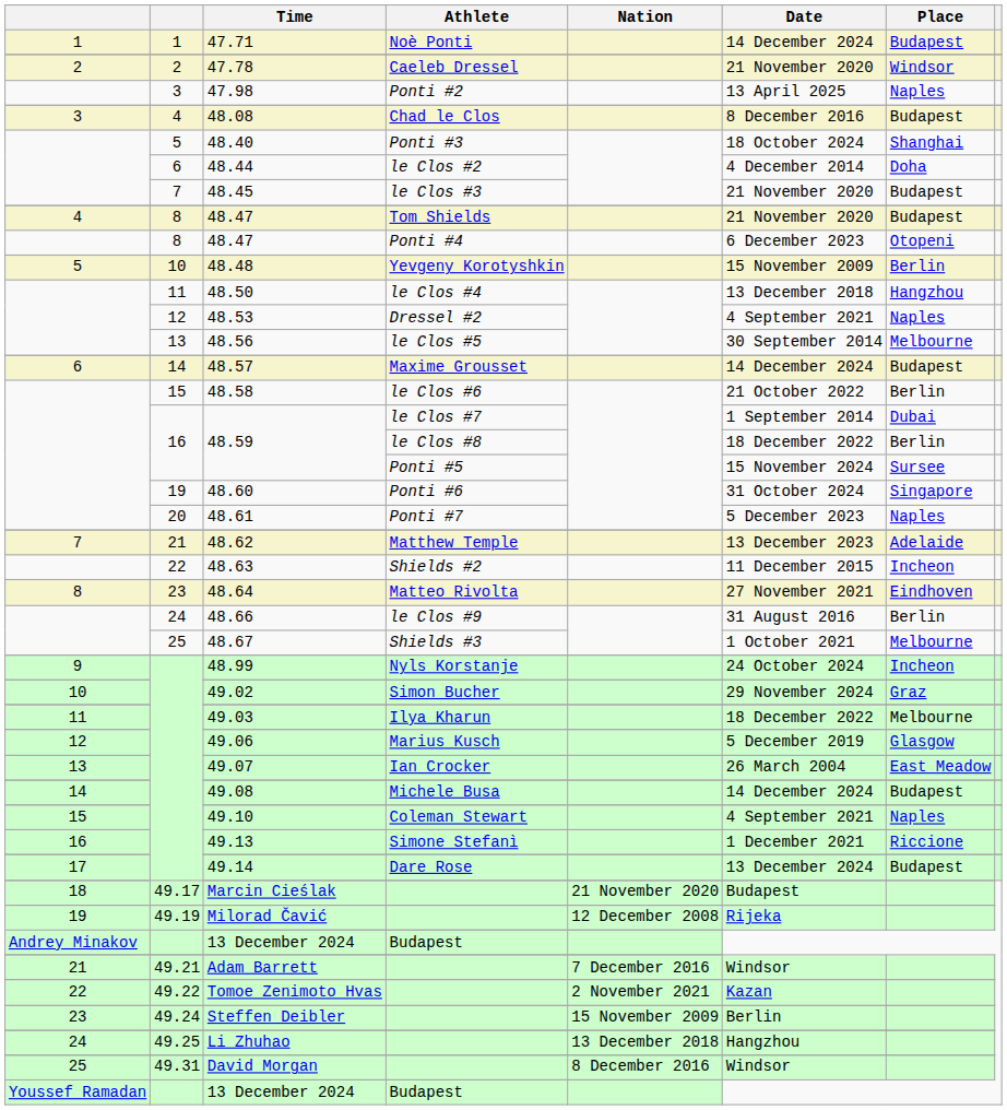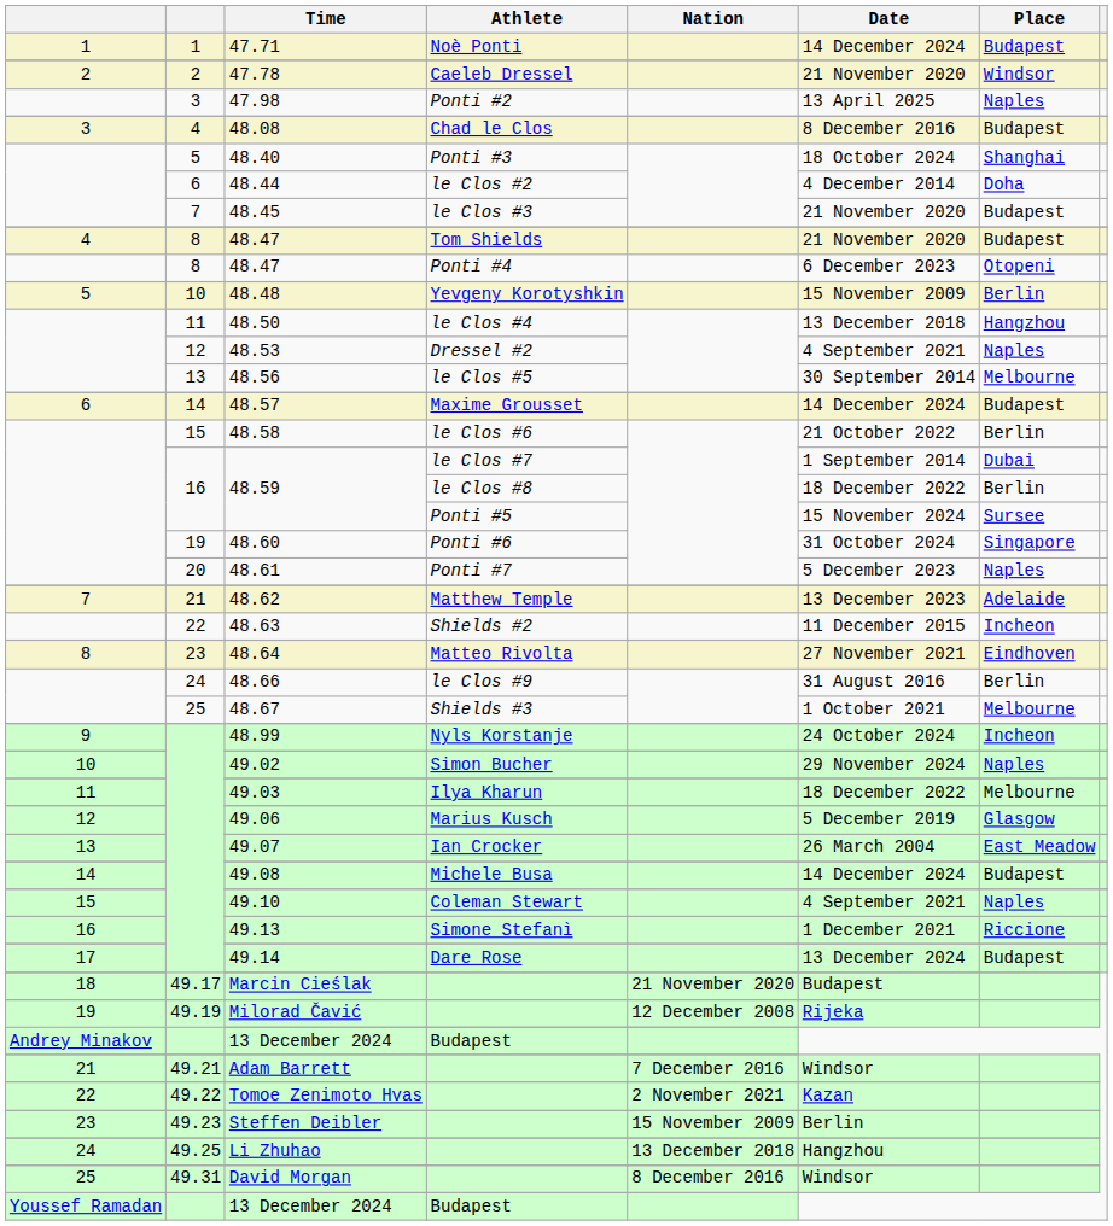 <table class="wikitable sortable">
 <tr>
 <th></th>
 <th></th>
 <th>Time</th>
 <th>Athlete</th>
 <th>Nation</th>
 <th>Date</th>
 <th>Place</th>
 <th class="unsortable"></th>
 </tr>
 <tr bgcolor=f6F5CE>
 <td align=center>1</td>
 <td align=center>1</td>
 <td>47.71</td>
 <td><a href='#'>Noè Ponti</a></td>
 <td></td>
 <td>14 December 2024</td>
 <td><a href='#'>Budapest</a></td>
 <td></td>
 </tr>
 <tr>
 </tr>
 <tr bgcolor=f6F5CE>
 <td align=center>2</td>
 <td align=center>2</td>
 <td>47.78</td>
 <td><a href='#'>Caeleb Dressel</a></td>
 <td></td>
 <td>21 November 2020</td>
 <td><a href='#'>Windsor</a></td>
 <td></td>
 </tr>
 <tr>
 <td></td>
 <td align=center>3</td>
 <td>47.98</td>
 <td><em>Ponti #2</em></td>
 <td></td>
 <td>13 April 2025</td>
 <td><a href='#'>Naples</a></td>
 <td></td>
 </tr>
 <tr>
 </tr>
 <tr bgcolor=f6F5CE>
 <td align=center>3</td>
 <td align=center>4</td>
 <td>48.08</td>
 <td><a href='#'>Chad le Clos</a></td>
 <td></td>
 <td>8 December 2016</td>
 <td>Budapest</td>
 <td></td>
 </tr>
 <tr>
 <td rowspan="3"></td>
 <td align=center>5</td>
 <td>48.40</td>
 <td><em>Ponti #3</em></td>
 <td rowspan="3"></td>
 <td>18 October 2024</td>
 <td><a href='#'>Shanghai</a></td>
 <td></td>
 </tr>
 <tr>
 <td align=center>6</td>
 <td>48.44</td>
 <td><em>le Clos #2</em></td>
 <td>4 December 2014</td>
 <td><a href='#'>Doha</a></td>
 <td></td>
 </tr>
 <tr>
 <td align=center>7</td>
 <td>48.45</td>
 <td><em>le Clos #3</em></td>
 <td>21 November 2020</td>
 <td>Budapest</td>
 <td></td>
 </tr>
 <tr>
 </tr>
 <tr bgcolor=f6F5CE>
 <td align=center>4</td>
 <td align=center>8</td>
 <td>48.47</td>
 <td><a href='#'>Tom Shields</a></td>
 <td></td>
 <td>21 November 2020</td>
 <td>Budapest</td>
 <td></td>
 </tr>
 <tr>
 <td></td>
 <td align=center>8</td>
 <td>48.47</td>
 <td><em>Ponti #4</em></td>
 <td></td>
 <td>6 December 2023</td>
 <td><a href='#'>Otopeni</a></td>
 <td></td>
 </tr>
 <tr>
 </tr>
 <tr bgcolor=f6F5CE>
 <td align=center>5</td>
 <td align=center>10</td>
 <td>48.48</td>
 <td><a href='#'>Yevgeny Korotyshkin</a></td>
 <td></td>
 <td>15 November 2009</td>
 <td><a href='#'>Berlin</a></td>
 <td></td>
 </tr>
 <tr>
 <td rowspan="3"></td>
 <td align=center>11</td>
 <td>48.50</td>
 <td><em>le Clos #4</em></td>
 <td rowspan="3"></td>
 <td>13 December 2018</td>
 <td><a href='#'>Hangzhou</a></td>
 <td></td>
 </tr>
 <tr>
 <td align=center>12</td>
 <td>48.53</td>
 <td><em>Dressel #2</em></td>
 <td>4 September 2021</td>
 <td><a href='#'>Naples</a></td>
 <td></td>
 </tr>
 <tr>
 <td align=center>13</td>
 <td>48.56</td>
 <td><em>le Clos #5</em></td>
 <td>30 September 2014</td>
 <td><a href='#'>Melbourne</a></td>
 <td></td>
 </tr>
 <tr>
 </tr>
 <tr bgcolor=f6F5CE>
 <td align=center>6</td>
 <td align=center>14</td>
 <td>48.57</td>
 <td><a href='#'>Maxime Grousset</a></td>
 <td></td>
 <td>14 December 2024</td>
 <td>Budapest</td>
 <td></td>
 </tr>
 <tr>
 <td rowspan="6"></td>
 <td align=center>15</td>
 <td>48.58</td>
 <td><em>le Clos #6</em></td>
 <td rowspan="6"></td>
 <td>21 October 2022</td>
 <td>Berlin</td>
 <td></td>
 </tr>
 <tr>
 <td rowspan="3" align=center>16</td>
 <td rowspan="3">48.59</td>
 <td><em>le Clos #7</em></td>
 <td>1 September 2014</td>
 <td><a href='#'>Dubai</a></td>
 <td></td>
 </tr>
 <tr>
 <td><em>le Clos #8</em></td>
 <td>18 December 2022</td>
 <td>Berlin</td>
 <td></td>
 </tr>
 <tr>
 <td><em>Ponti #5</em></td>
 <td>15 November 2024</td>
 <td><a href='#'>Sursee</a></td>
 <td></td>
 </tr>
 <tr>
 <td align=center>19</td>
 <td>48.60</td>
 <td><em>Ponti #6</em></td>
 <td>31 October 2024</td>
 <td><a href='#'>Singapore</a></td>
 <td></td>
 </tr>
 <tr>
 <td align=center>20</td>
 <td>48.61</td>
 <td><em>Ponti #7</em></td>
 <td>5 December 2023</td>
 <td><a href='#'>Naples</a></td>
 <td></td>
 </tr>
 <tr>
 </tr>
 <tr bgcolor=f6F5CE>
 <td align=center>7</td>
 <td align=center>21</td>
 <td>48.62</td>
 <td><a href='#'>Matthew Temple</a></td>
 <td></td>
 <td>13 December 2023</td>
 <td><a href='#'>Adelaide</a></td>
 <td></td>
 </tr>
 <tr>
 <td></td>
 <td align=center>22</td>
 <td>48.63</td>
 <td><em>Shields #2</em></td>
 <td></td>
 <td>11 December 2015</td>
 <td><a href='#'>Incheon</a></td>
 <td></td>
 </tr>
 <tr>
 </tr>
 <tr bgcolor=f6F5CE>
 <td align=center>8</td>
 <td align=center>23</td>
 <td>48.64</td>
 <td><a href='#'>Matteo Rivolta</a></td>
 <td></td>
 <td>27 November 2021</td>
 <td><a href='#'>Eindhoven</a></td>
 <td></td>
 </tr>
 <tr>
 <td rowspan="2"></td>
 <td align=center>24</td>
 <td>48.66</td>
 <td><em>le Clos #9</em></td>
 <td rowspan="2"></td>
 <td>31 August 2016</td>
 <td>Berlin</td>
 <td></td>
 </tr>
 <tr>
 <td align=center>25</td>
 <td>48.67</td>
 <td><em>Shields #3</em></td>
 <td>1 October 2021</td>
 <td><a href='#'>Melbourne</a></td>
 <td></td>
 </tr>
 <tr>
 </tr>
 <tr bgcolor=CCFFCC>
 <td align=center>9</td>
 <td rowspan="18"></td>
 <td>48.99</td>
 <td><a href='#'>Nyls Korstanje</a></td>
 <td></td>
 <td>24 October 2024</td>
 <td><a href='#'>Incheon</a></td>
 <td></td>
 </tr>
 <tr>
 </tr>
 <tr bgcolor=CCFFCC>
 <td align=center>10</td>
 <td>49.02</td>
 <td><a href='#'>Simon Bucher</a></td>
 <td></td>
 <td>29 November 2024</td>
-<td><a href='#'>Graz</a></td>
+<td><a href='#'>Naples</a></td>
 <td></td>
 </tr>
 <tr>
 </tr>
 <tr bgcolor=CCFFCC>
 <td align=center>11</td>
 <td>49.03</td>
 <td><a href='#'>Ilya Kharun</a></td>
 <td></td>
 <td>18 December 2022</td>
 <td>Melbourne</td>
 <td></td>
 </tr>
 <tr>
 </tr>
 <tr bgcolor=CCFFCC>
 <td align=center>12</td>
 <td>49.06</td>
 <td><a href='#'>Marius Kusch</a></td>
 <td></td>
 <td>5 December 2019</td>
 <td><a href='#'>Glasgow</a></td>
 <td></td>
 </tr>
 <tr>
 </tr>
 <tr bgcolor=CCFFCC>
 <td align=center>13</td>
 <td>49.07</td>
 <td><a href='#'>Ian Crocker</a></td>
 <td></td>
 <td>26 March 2004</td>
 <td><a href='#'>East Meadow</a></td>
 <td></td>
 </tr>
 <tr>
 </tr>
 <tr bgcolor=CCFFCC>
 <td align=center>14</td>
 <td>49.08</td>
 <td><a href='#'>Michele Busa</a></td>
 <td></td>
 <td>14 December 2024</td>
 <td>Budapest</td>
 <td></td>
 </tr>
 <tr>
 </tr>
 <tr bgcolor=CCFFCC>
 <td align=center>15</td>
 <td>49.10</td>
 <td><a href='#'>Coleman Stewart</a></td>
 <td></td>
 <td>4 September 2021</td>
 <td><a href='#'>Naples</a></td>
 <td></td>
 </tr>
 <tr>
 </tr>
 <tr bgcolor=CCFFCC>
 <td align=center>16</td>
 <td>49.13</td>
 <td><a href='#'>Simone Stefanì</a></td>
 <td></td>
 <td>1 December 2021</td>
 <td><a href='#'>Riccione</a></td>
 <td></td>
 </tr>
 <tr>
 </tr>
 <tr bgcolor=CCFFCC>
 <td align=center>17</td>
 <td>49.14</td>
 <td><a href='#'>Dare Rose</a></td>
 <td></td>
 <td>13 December 2024</td>
 <td>Budapest</td>
 <td></td>
 </tr>
 <tr>
 </tr>
 <tr bgcolor=CCFFCC>
 <td align=center>18</td>
 <td>49.17</td>
 <td><a href='#'>Marcin Cieślak</a></td>
 <td></td>
 <td>21 November 2020</td>
 <td>Budapest</td>
 <td></td>
 </tr>
 <tr>
 </tr>
 <tr bgcolor=CCFFCC>
 <td rowspan="2" align=center>19</td>
 <td rowspan="2">49.19</td>
 <td><a href='#'>Milorad Čavić</a></td>
 <td></td>
 <td>12 December 2008</td>
 <td><a href='#'>Rijeka</a></td>
 <td></td>
 </tr>
 <tr>
 </tr>
 <tr bgcolor=CCFFCC>
 <td><a href='#'>Andrey Minakov</a></td>
 <td></td>
 <td>13 December 2024</td>
 <td>Budapest</td>
 <td></td>
 </tr>
 <tr>
 </tr>
 <tr bgcolor=CCFFCC>
 <td align=center>21</td>
 <td>49.21</td>
 <td><a href='#'>Adam Barrett</a></td>
 <td></td>
 <td>7 December 2016</td>
 <td>Windsor</td>
 <td></td>
 </tr>
 <tr>
 </tr>
 <tr bgcolor=CCFFCC>
 <td align=center>22</td>
 <td>49.22</td>
 <td><a href='#'>Tomoe Zenimoto Hvas</a></td>
 <td></td>
 <td>2 November 2021</td>
 <td><a href='#'>Kazan</a></td>
 <td></td>
 </tr>
 <tr>
 </tr>
 <tr bgcolor=CCFFCC>
 <td align=center>23</td>
-<td>49.24</td>
+<td>49.23</td>
 <td><a href='#'>Steffen Deibler</a></td>
 <td></td>
 <td>15 November 2009</td>
 <td>Berlin</td>
 <td></td>
 </tr>
 <tr>
 </tr>
 <tr bgcolor=CCFFCC>
 <td align=center>24</td>
 <td>49.25</td>
 <td><a href='#'>Li Zhuhao</a></td>
 <td></td>
 <td>13 December 2018</td>
 <td>Hangzhou</td>
 <td></td>
 </tr>
 <tr>
 </tr>
 <tr bgcolor=CCFFCC>
 <td rowspan="2" align=center>25</td>
 <td rowspan="2">49.31</td>
 <td><a href='#'>David Morgan</a></td>
 <td></td>
 <td>8 December 2016</td>
 <td>Windsor</td>
 <td></td>
 </tr>
 <tr>
 </tr>
 <tr bgcolor=CCFFCC>
 <td><a href='#'>Youssef Ramadan</a></td>
 <td></td>
 <td>13 December 2024</td>
 <td>Budapest</td>
 <td></td>
 </tr>
 </table>
